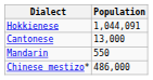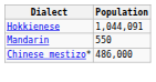 <table class="wikitable sortable">
 <tr>
 <th>Dialect</th>
 <th>Population</th>
 </tr>
 <tr>
 <td><a href='#'>Hokkienese</a></td>
 <td>1,044,091</td>
 </tr>
 <tr>
-<td><a href='#'>Cantonese</a></td>
-<td>13,000</td>
-</tr>
-<tr>
 <td><a href='#'>Mandarin</a></td>
 <td>550</td>
 </tr>
 <tr>
 <td><a href='#'>Chinese mestizo</a>*</td>
 <td>486,000</td>
 </tr>
 </table>
